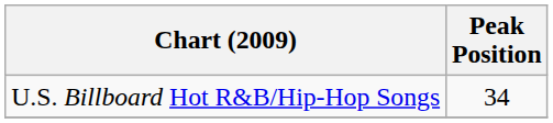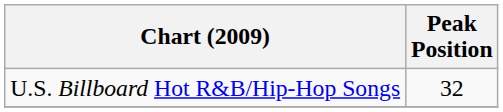 <table class="wikitable">
 <tr>
 <th align="left">Chart (2009)</th>
 <th align="left">Peak<br>Position</th>
 </tr>
 <tr>
 <td align="left">U.S. <em>Billboard</em> <a href='#'>Hot R&B/Hip-Hop Songs</a></td>
-<td align="center">34</td>
+<td align="center">32</td>
 </tr>
 <tr>
 </tr>
 </table>
